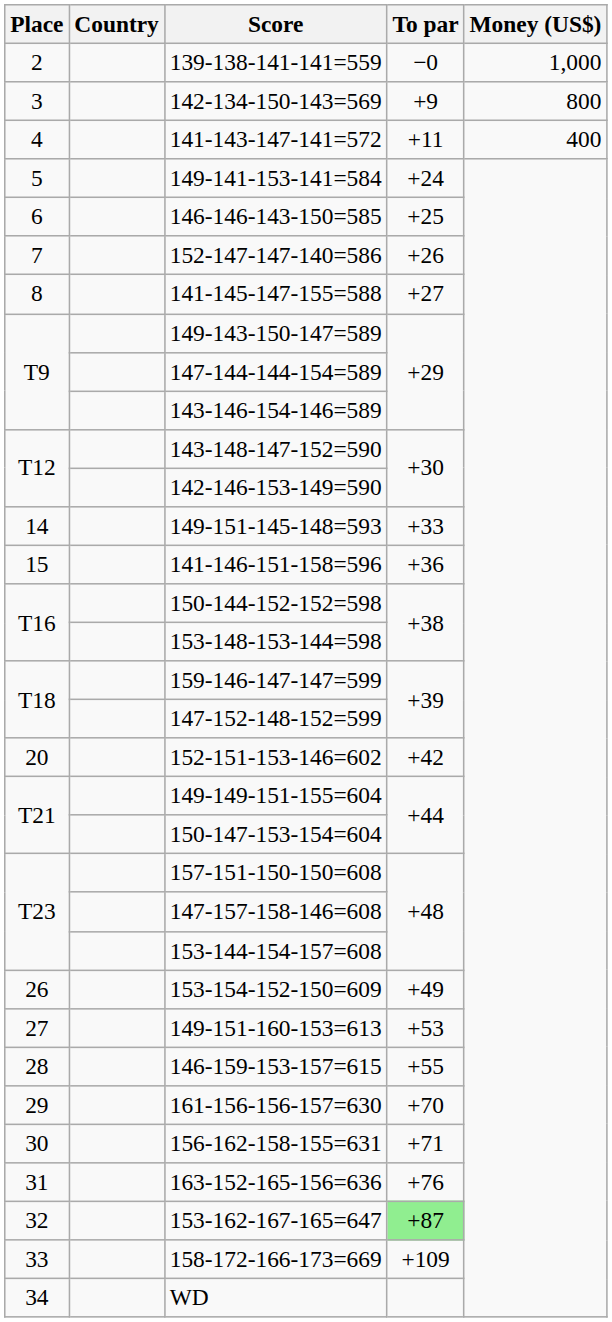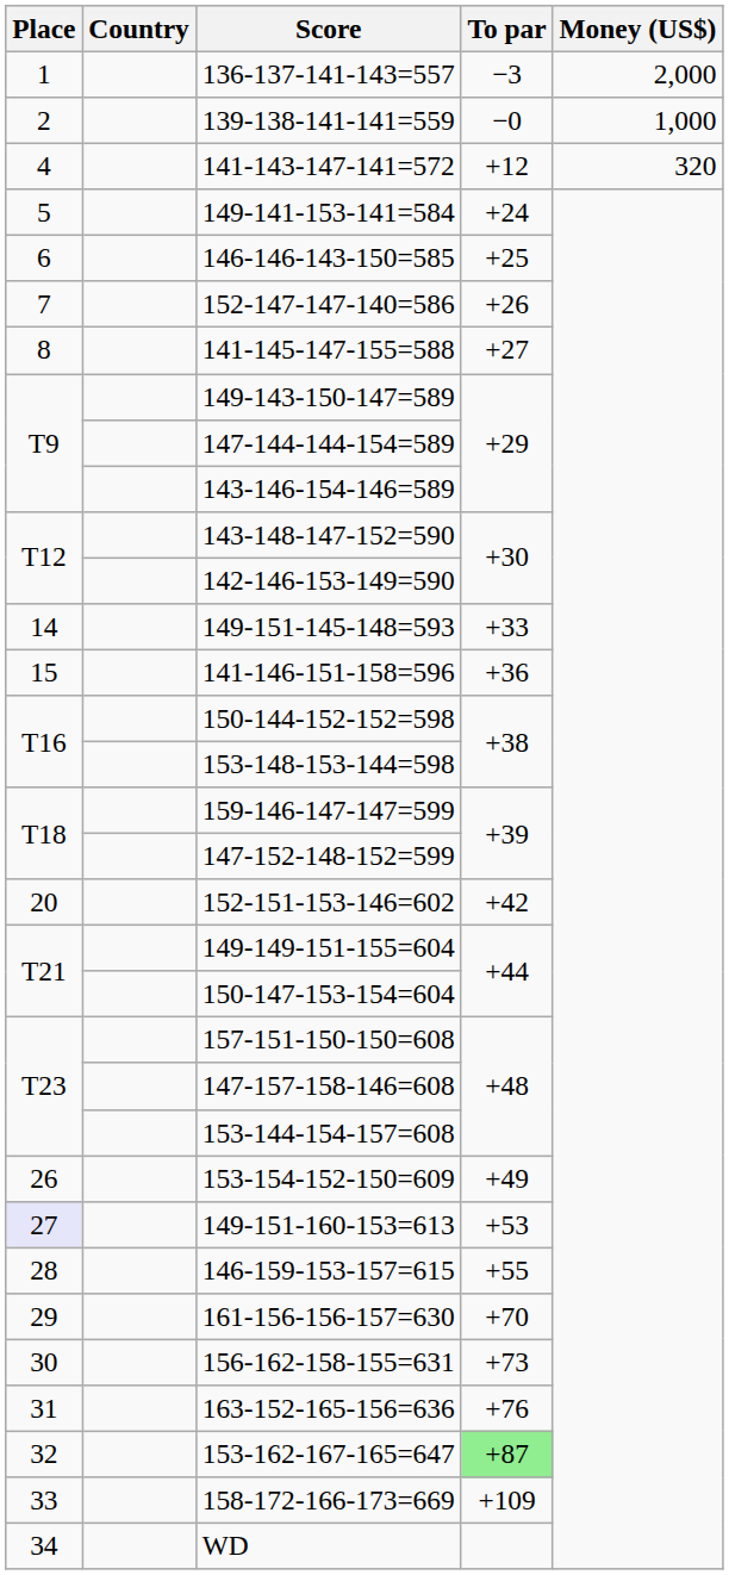 <table class="wikitable" style="font-size:95%;">
 <tr>
 <th>Place</th>
 <th>Country</th>
 <th>Score</th>
 <th>To par</th>
 <th>Money (US$)</th>
 </tr>
 <tr>
+<td align=center>1</td>
+<td></td>
+<td>136-137-141-143=557</td>
+<td align=center>−3</td>
+<td align=right>2,000</td>
+</tr>
+<tr>
 <td align=center>2</td>
 <td></td>
 <td>139-138-141-141=559</td>
 <td align=center>−0</td>
 <td align=right>1,000</td>
 </tr>
 <tr>
-<td align=center>3</td>
-<td></td>
-<td>142-134-150-143=569</td>
-<td align=center>+9</td>
-<td align=right>800</td>
-</tr>
-<tr>
 <td align=center>4</td>
 <td></td>
 <td>141-143-147-141=572</td>
-<td align=center>+11</td>
-<td align=right>400</td>
+<td align=center>+12</td>
+<td align=right>320</td>
 </tr>
 <tr>
 <td align=center>5</td>
 <td></td>
 <td>149-141-153-141=584</td>
 <td align=center>+24</td>
 <td rowspan=30></td>
 </tr>
 <tr>
 <td align=center>6</td>
 <td></td>
 <td>146-146-143-150=585</td>
 <td align=center>+25</td>
 </tr>
 <tr>
 <td align=center>7</td>
 <td></td>
 <td>152-147-147-140=586</td>
 <td align=center>+26</td>
 </tr>
 <tr>
 <td align=center>8</td>
 <td></td>
 <td>141-145-147-155=588</td>
 <td align=center>+27</td>
 </tr>
 <tr>
 <td align=center rowspan=3>T9</td>
 <td></td>
 <td>149-143-150-147=589</td>
 <td align=center rowspan=3>+29</td>
 </tr>
 <tr>
 <td></td>
 <td>147-144-144-154=589</td>
 </tr>
 <tr>
 <td></td>
 <td>143-146-154-146=589</td>
 </tr>
 <tr>
 <td align=center rowspan=2>T12</td>
 <td></td>
 <td>143-148-147-152=590</td>
 <td align=center rowspan=2>+30</td>
 </tr>
 <tr>
 <td></td>
 <td>142-146-153-149=590</td>
 </tr>
 <tr>
 <td align=center>14</td>
 <td></td>
 <td>149-151-145-148=593</td>
 <td align=center>+33</td>
 </tr>
 <tr>
 <td align=center>15</td>
 <td></td>
 <td>141-146-151-158=596</td>
 <td align=center>+36</td>
 </tr>
 <tr>
 <td align=center rowspan=2>T16</td>
 <td></td>
 <td>150-144-152-152=598</td>
 <td align=center rowspan=2>+38</td>
 </tr>
 <tr>
 <td></td>
 <td>153-148-153-144=598</td>
 </tr>
 <tr>
 <td align=center rowspan=2>T18</td>
 <td></td>
 <td>159-146-147-147=599</td>
 <td align=center rowspan=2>+39</td>
 </tr>
 <tr>
 <td></td>
 <td>147-152-148-152=599</td>
 </tr>
 <tr>
 <td align=center>20</td>
 <td></td>
 <td>152-151-153-146=602</td>
 <td align=center>+42</td>
 </tr>
 <tr>
 <td align=center rowspan=2>T21</td>
 <td></td>
 <td>149-149-151-155=604</td>
 <td align=center rowspan=2>+44</td>
 </tr>
 <tr>
 <td></td>
 <td>150-147-153-154=604</td>
 </tr>
 <tr>
 <td align=center rowspan=3>T23</td>
 <td></td>
 <td>157-151-150-150=608</td>
 <td align=center rowspan=3>+48</td>
 </tr>
 <tr>
 <td></td>
 <td>147-157-158-146=608</td>
 </tr>
 <tr>
 <td></td>
 <td>153-144-154-157=608</td>
 </tr>
 <tr>
 <td align=center>26</td>
 <td></td>
 <td>153-154-152-150=609</td>
 <td align=center>+49</td>
 </tr>
 <tr>
-<td align=center>27</td>
+<td align=center style="background: lavender;">27</td>
 <td></td>
 <td>149-151-160-153=613</td>
 <td align=center>+53</td>
 </tr>
 <tr>
 <td align=center>28</td>
 <td></td>
 <td>146-159-153-157=615</td>
 <td align=center>+55</td>
 </tr>
 <tr>
 <td align=center>29</td>
 <td></td>
 <td>161-156-156-157=630</td>
 <td align=center>+70</td>
 </tr>
 <tr>
 <td align=center>30</td>
 <td></td>
 <td>156-162-158-155=631</td>
-<td align=center>+71</td>
+<td align=center>+73</td>
 </tr>
 <tr>
 <td align=center>31</td>
 <td></td>
 <td>163-152-165-156=636</td>
 <td align=center>+76</td>
 </tr>
 <tr>
 <td align=center>32</td>
 <td></td>
 <td>153-162-167-165=647</td>
 <td align=center style="background: lightgreen;">+87</td>
 </tr>
 <tr>
 <td align=center>33</td>
 <td></td>
 <td>158-172-166-173=669</td>
 <td align=center>+109</td>
 </tr>
 <tr>
 <td align=center>34</td>
 <td></td>
 <td>WD</td>
 <td align=center></td>
 </tr>
 </table>
